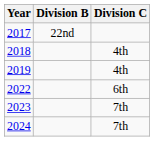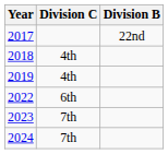 <table class="wikitable" style="text-align:center">
 <tr>
 <th>Year</th>
+<th>Division C</th>
 <th>Division B</th>
-<th>Division C</th>
 </tr>
 <tr>
 <td><a href='#'>2017</a></td>
+<td></td>
 <td>22nd</td>
+</tr>
+<tr>
+<td><a href='#'>2018</a></td>
+<td>4th</td>
 <td></td>
 </tr>
 <tr>
-<td><a href='#'>2018</a></td>
+<td><a href='#'>2019</a></td>
+<td>4th</td>
 <td></td>
-<td>4th</td>
-</tr>
-<tr>
-<td><a href='#'>2019</a></td>
-<td></td>
-<td>4th</td>
 </tr>
 <tr>
 <td><a href='#'>2022</a></td>
+<td>6th</td>
 <td></td>
-<td>6th</td>
 </tr>
 <tr>
 <td><a href='#'>2023</a></td>
+<td>7th</td>
 <td></td>
-<td>7th</td>
 </tr>
 <tr>
 <td><a href='#'>2024</a></td>
+<td>7th</td>
 <td></td>
-<td>7th</td>
 </tr>
 </table>
